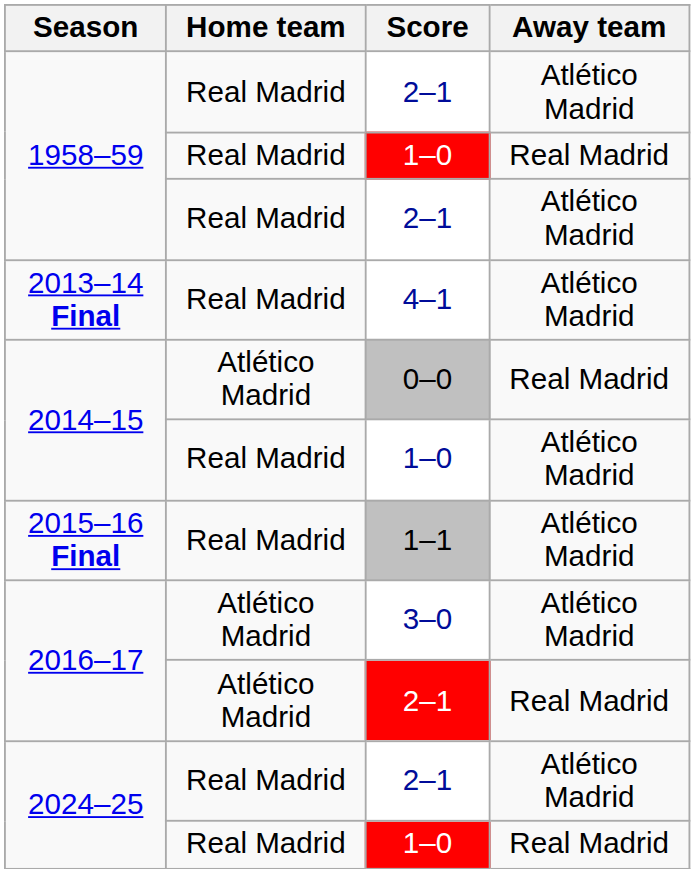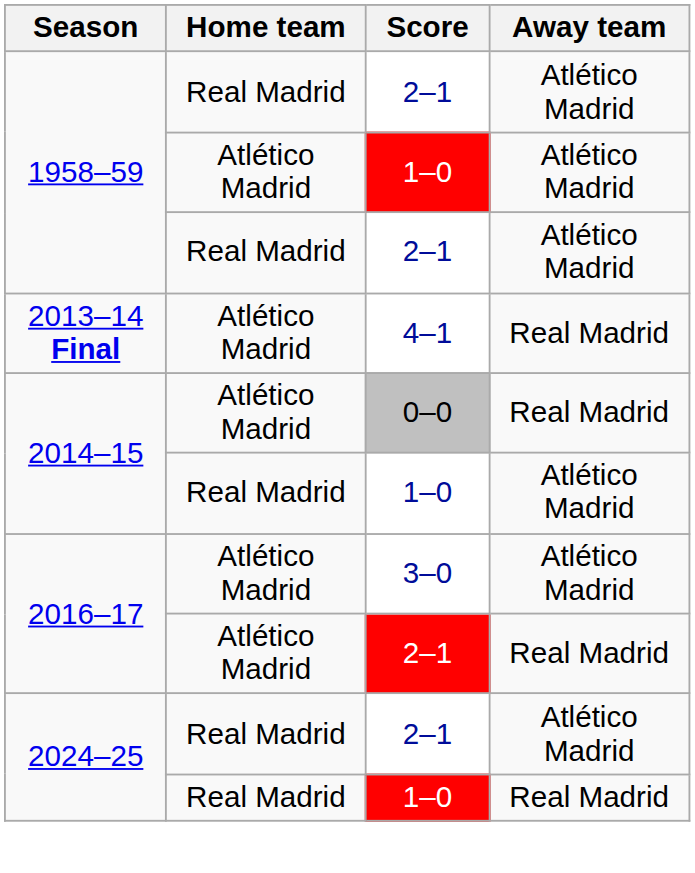 <table class="wikitable">
 <tr>
 <th width=80>Season</th>
 <th width=100>Home team</th>
 <th width=60>Score</th>
 <th width=100>Away team</th>
 </tr>
 <tr>
 <td rowspan=3 align="center"><a href='#'>1958–59</a></td>
 <td align="center">Real Madrid</td>
 <td align="center" style="background:#fff; color:#000c99">2–1</td>
 <td align="center">Atlético Madrid</td>
 </tr>
 <tr>
-<td align="center">Real Madrid</td>
+<td align="center">Atlético Madrid</td>
 <td align="center" style="background:#FF0000; color:#fff">1–0</td>
-<td align="center">Real Madrid</td>
+<td align="center">Atlético Madrid</td>
 </tr>
 <tr>
 <td align="center">Real Madrid</td>
 <td align="center" style="background:#fff; color:#000c99">2–1</td>
 <td align="center">Atlético Madrid</td>
 </tr>
 <tr>
 <td align="center"><a href='#'>2013–14</a><br><strong><a href='#'>Final</a></strong></td>
+<td align="center">Atlético Madrid</td>
+<td align="center" style="background:#fff; color:#000c99">4–1</td>
 <td align="center">Real Madrid</td>
-<td align="center" style="background:#fff; color:#000c99">4–1</td>
-<td align="center">Atlético Madrid</td>
 </tr>
 <tr>
 <td rowspan=2 align="center"><a href='#'>2014–15</a></td>
 <td align="center">Atlético Madrid</td>
 <td align="center" style="background:silver; color:#000000">0–0</td>
 <td align="center">Real Madrid</td>
 </tr>
 <tr>
 <td align="center">Real Madrid</td>
 <td align="center" style="background:#fff; color:#000c99">1–0</td>
-<td align="center">Atlético Madrid</td>
-</tr>
-<tr>
-<td align="center"><a href='#'>2015–16</a><br><strong><a href='#'>Final</a></strong></td>
-<td align="center">Real Madrid</td>
-<td align="center" style="background:silver; color:#000000">1–1</td>
 <td align="center">Atlético Madrid</td>
 </tr>
 <tr>
 <td rowspan=2 align="center"><a href='#'>2016–17</a></td>
 <td align="center">Atlético Madrid</td>
 <td align="center" style="background:#fff; color:#000c99">3–0</td>
 <td align="center">Atlético Madrid</td>
 </tr>
 <tr>
 <td align="center">Atlético Madrid</td>
 <td align="center" style="background:#FF0000; color:#fff">2–1</td>
 <td align="center">Real Madrid</td>
 </tr>
 <tr>
 <td rowspan=2 align="center"><a href='#'>2024–25</a></td>
 <td align="center">Real Madrid</td>
 <td align="center" style="background:#fff; color:#000c99">2–1</td>
 <td align="center">Atlético Madrid</td>
 </tr>
 <tr>
 <td align="center">Real Madrid</td>
 <td align="center" style="background:#FF0000; color:#fff">1–0</td>
 <td align="center">Real Madrid</td>
 </tr>
 </table>
